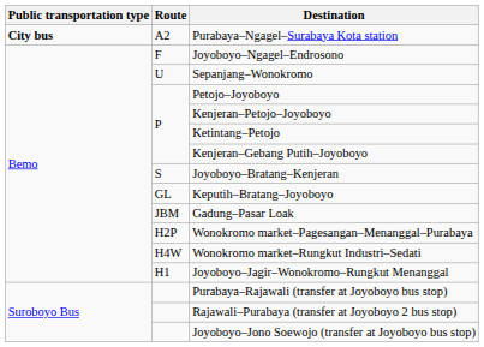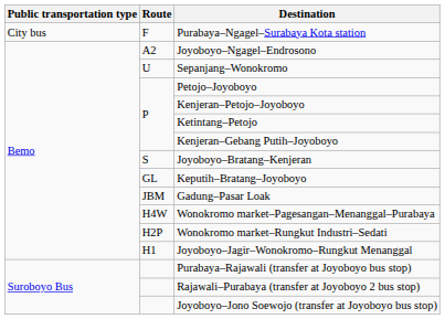 <table class="wikitable">
 <tr>
 <th>Public transportation type</th>
 <th>Route</th>
 <th>Destination</th>
 </tr>
 <tr>
-<td><strong>City bus</strong></td>
-<td>A2</td>
+<td>City bus</td>
+<td>F</td>
 <td>Purabaya–Ngagel–<a href='#'>Surabaya Kota station</a></td>
 </tr>
 <tr>
 <td rowspan="12"><a href='#'>Bemo</a></td>
-<td>F</td>
+<td>A2</td>
 <td>Joyoboyo–Ngagel–Endrosono</td>
 </tr>
 <tr>
 <td>U</td>
 <td>Sepanjang–Wonokromo</td>
 </tr>
 <tr>
 <td rowspan="4">P</td>
 <td>Petojo–Joyoboyo</td>
 </tr>
 <tr>
 <td>Kenjeran–Petojo–Joyoboyo</td>
 </tr>
 <tr>
 <td>Ketintang–Petojo</td>
 </tr>
 <tr>
 <td>Kenjeran–Gebang Putih–Joyoboyo</td>
 </tr>
 <tr>
 <td>S</td>
 <td>Joyoboyo–Bratang–Kenjeran</td>
 </tr>
 <tr>
 <td>GL</td>
 <td>Keputih–Bratang–Joyoboyo</td>
 </tr>
 <tr>
 <td>JBM</td>
 <td>Gadung–Pasar Loak</td>
 </tr>
 <tr>
-<td>H2P</td>
+<td>H4W</td>
 <td>Wonokromo market–Pagesangan–Menanggal–Purabaya</td>
 </tr>
 <tr>
-<td>H4W</td>
+<td>H2P</td>
 <td>Wonokromo market–Rungkut Industri–Sedati</td>
 </tr>
 <tr>
 <td>H1</td>
 <td>Joyoboyo–Jagir–Wonokromo–Rungkut Menanggal</td>
 </tr>
 <tr>
 <td rowspan="3"><a href='#'>Suroboyo Bus</a></td>
 <td></td>
 <td>Purabaya–Rajawali (transfer at Joyoboyo bus stop)</td>
 </tr>
 <tr>
 <td></td>
 <td>Rajawali–Purabaya (transfer at Joyoboyo 2 bus stop)</td>
 </tr>
 <tr>
 <td></td>
 <td>Joyoboyo–Jono Soewojo (transfer at Joyoboyo bus stop)</td>
 </tr>
 </table>
